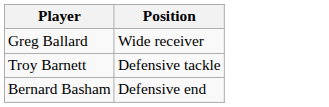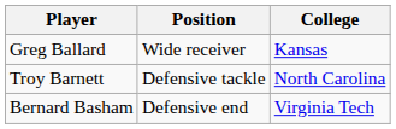 <table class="wikitable">
 <tr>
 <th>Player</th>
 <th>Position</th>
+<th>College</th>
 </tr>
 <tr>
 <td>Greg Ballard</td>
 <td>Wide receiver</td>
+<td><a href='#'>Kansas</a></td>
 </tr>
 <tr>
 <td>Troy Barnett</td>
 <td>Defensive tackle</td>
+<td><a href='#'>North Carolina</a></td>
 </tr>
 <tr>
 <td>Bernard Basham</td>
 <td>Defensive end</td>
+<td><a href='#'>Virginia Tech</a></td>
 </tr>
 </table>
